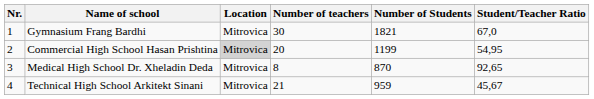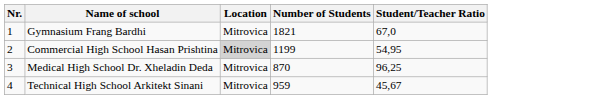 <table class="wikitable">
 <tr>
 <th>Nr.</th>
 <th>Name of school</th>
 <th>Location</th>
-<th>Number of teachers</th>
 <th>Number of Students</th>
 <th>Student/Teacher Ratio</th>
 </tr>
 <tr>
 <td>1</td>
 <td>Gymnasium Frang Bardhi</td>
 <td>Mitrovica</td>
-<td>30</td>
 <td>1821</td>
 <td>67,0</td>
 </tr>
 <tr>
 <td>2</td>
 <td>Commercial High School Hasan Prishtina</td>
 <td style="background: lightgrey;">Mitrovica</td>
-<td>20</td>
 <td>1199</td>
 <td>54,95</td>
 </tr>
 <tr>
 <td>3</td>
 <td>Medical High School Dr. Xheladin Deda</td>
 <td>Mitrovica</td>
-<td>8</td>
 <td>870</td>
-<td>92,65</td>
+<td>96,25</td>
 </tr>
 <tr>
 <td>4</td>
 <td>Technical High School Arkitekt Sinani</td>
 <td>Mitrovica</td>
-<td>21</td>
 <td>959</td>
 <td>45,67</td>
 </tr>
 </table>
